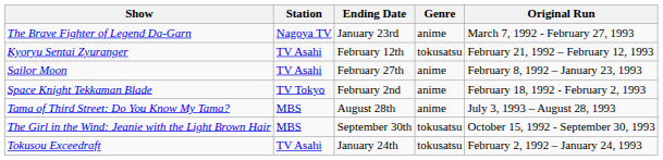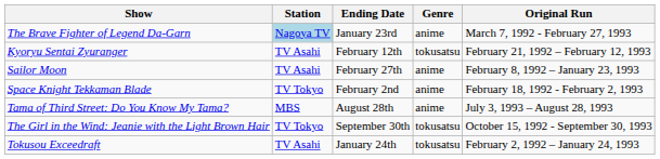 <table class="wikitable sortable">
 <tr>
 <th>Show</th>
 <th>Station</th>
 <th>Ending Date</th>
 <th>Genre</th>
 <th>Original Run</th>
 </tr>
 <tr>
 <td><em><a href='#'>The Brave Fighter of Legend Da-Garn</a></em></td>
-<td><a href='#'>Nagoya TV</a></td>
+<td style="background: lightblue;"><a href='#'>Nagoya TV</a></td>
 <td>January 23rd</td>
 <td>anime</td>
 <td>March 7, 1992 - February 27, 1993</td>
 </tr>
 <tr>
 <td><em><a href='#'>Kyoryu Sentai Zyuranger</a></em></td>
 <td><a href='#'>TV Asahi</a></td>
 <td>February 12th</td>
 <td>tokusatsu</td>
 <td>February 21, 1992 – February 12, 1993</td>
 </tr>
 <tr>
 <td><em><a href='#'>Sailor Moon</a></em></td>
 <td><a href='#'>TV Asahi</a></td>
 <td>February 27th</td>
 <td>anime</td>
 <td>February 8, 1992 – January 23, 1993</td>
 </tr>
 <tr>
 <td><em><a href='#'>Space Knight Tekkaman Blade</a></em></td>
 <td><a href='#'>TV Tokyo</a></td>
 <td>February 2nd</td>
 <td>anime</td>
 <td>February 18, 1992 - February 2, 1993</td>
 </tr>
 <tr>
 <td><em><a href='#'>Tama of Third Street: Do You Know My Tama?</a></em></td>
 <td><a href='#'>MBS</a></td>
 <td>August 28th</td>
 <td>anime</td>
 <td>July 3, 1993 – August 28, 1993</td>
 </tr>
 <tr>
 <td><em><a href='#'>The Girl in the Wind: Jeanie with the Light Brown Hair</a></em></td>
-<td><a href='#'>MBS</a></td>
+<td><a href='#'>TV Tokyo</a></td>
 <td>September 30th</td>
 <td>tokusatsu</td>
 <td>October 15, 1992 - September 30, 1993</td>
 </tr>
 <tr>
 <td><em><a href='#'>Tokusou Exceedraft</a></em></td>
 <td><a href='#'>TV Asahi</a></td>
 <td>January 24th</td>
 <td>tokusatsu</td>
 <td>February 2, 1992 – January 24, 1993</td>
 </tr>
 </table>
